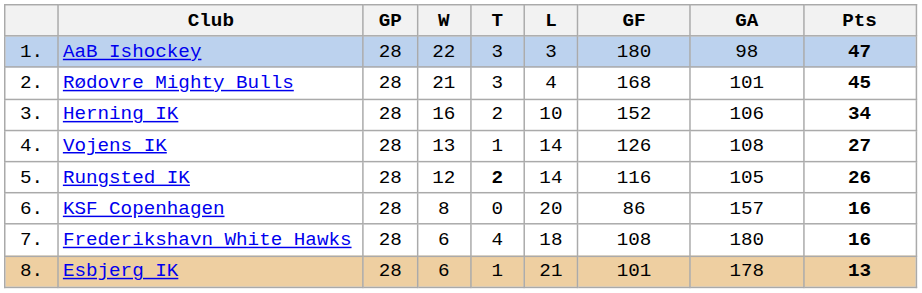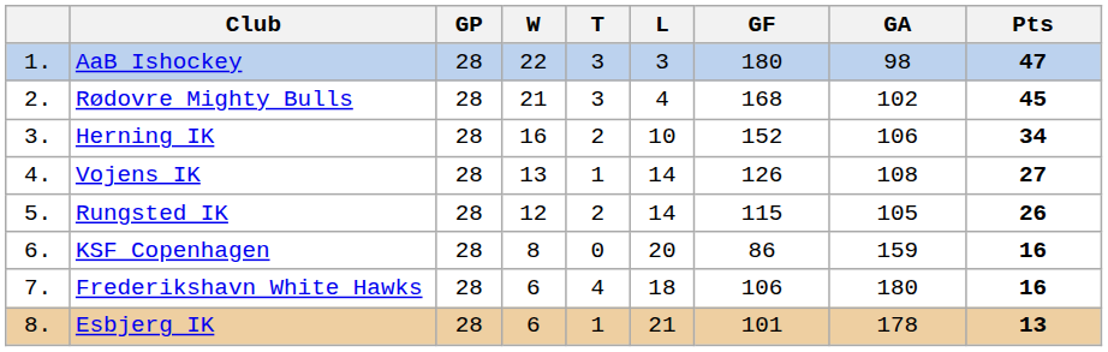 <table class="wikitable">
 <tr>
 <th width="30"></th>
 <th width="200">Club</th>
 <th width="30">GP</th>
 <th width="30">W</th>
 <th width="30">T</th>
 <th width="30">L</th>
 <th width="70">GF</th>
 <th width="70">GA</th>
 <th width="70">Pts</th>
 </tr>
 <tr bgcolor="#BCD2EE" align="center">
 <td>1.</td>
 <td align="left"><a href='#'>AaB Ishockey</a></td>
 <td>28</td>
 <td>22</td>
 <td>3</td>
 <td>3</td>
 <td>180</td>
 <td>98</td>
 <td><strong>47</strong></td>
 </tr>
 <tr bgcolor="#FFFFFF" align="center">
 <td>2.</td>
 <td align="left"><a href='#'>Rødovre Mighty Bulls</a></td>
 <td>28</td>
 <td>21</td>
 <td>3</td>
 <td>4</td>
 <td>168</td>
-<td>101</td>
+<td>102</td>
 <td><strong>45</strong></td>
 </tr>
 <tr bgcolor="#FFFFFF" align="center">
 <td>3.</td>
 <td align="left"><a href='#'>Herning IK</a></td>
 <td>28</td>
 <td>16</td>
 <td>2</td>
 <td>10</td>
 <td>152</td>
 <td>106</td>
 <td><strong>34</strong></td>
 </tr>
 <tr bgcolor="#FFFFFF" align="center">
 <td>4.</td>
 <td align="left"><a href='#'>Vojens IK</a></td>
 <td>28</td>
 <td>13</td>
 <td>1</td>
 <td>14</td>
 <td>126</td>
 <td>108</td>
 <td><strong>27</strong></td>
 </tr>
 <tr bgcolor="#FFFFFF" align="center">
 <td>5.</td>
 <td align="left"><a href='#'>Rungsted IK</a></td>
 <td>28</td>
 <td>12</td>
-<td><strong>2</strong></td>
+<td>2</td>
 <td>14</td>
-<td>116</td>
+<td>115</td>
 <td>105</td>
 <td><strong>26</strong></td>
 </tr>
 <tr bgcolor="#FFFFFF" align="center">
 <td>6.</td>
 <td align="left"><a href='#'>KSF Copenhagen</a></td>
 <td>28</td>
 <td>8</td>
 <td>0</td>
 <td>20</td>
 <td>86</td>
-<td>157</td>
+<td>159</td>
 <td><strong>16</strong></td>
 </tr>
 <tr bgcolor="#FFFFFF" align="center">
 <td>7.</td>
 <td align="left"><a href='#'>Frederikshavn White Hawks</a></td>
 <td>28</td>
 <td>6</td>
 <td>4</td>
 <td>18</td>
-<td>108</td>
+<td>106</td>
 <td>180</td>
 <td><strong>16</strong></td>
 </tr>
 <tr bgcolor="#EECFA1" align="center">
 <td>8.</td>
 <td align="left"><a href='#'>Esbjerg IK</a></td>
 <td>28</td>
 <td>6</td>
 <td>1</td>
 <td>21</td>
 <td>101</td>
 <td>178</td>
 <td><strong>13</strong></td>
 </tr>
 </table>
